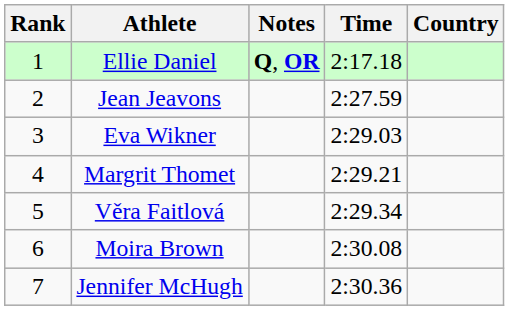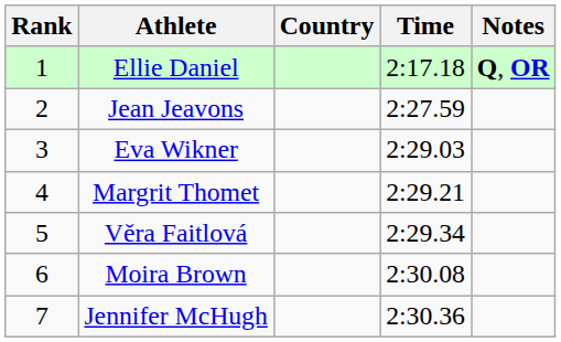 <table class="wikitable sortable" style="text-align:center">
 <tr>
 <th>Rank</th>
 <th>Athlete</th>
+<th>Country</th>
+<th>Time</th>
 <th>Notes</th>
-<th>Time</th>
-<th>Country</th>
 </tr>
 <tr bgcolor=ccffcc>
 <td>1</td>
 <td><a href='#'>Ellie Daniel</a></td>
+<td align=left></td>
+<td>2:17.18</td>
 <td><strong>Q</strong>, <strong><a href='#'>OR</a></strong></td>
-<td>2:17.18</td>
-<td align=left></td>
 </tr>
 <tr>
 <td>2</td>
 <td><a href='#'>Jean Jeavons</a></td>
+<td align=left></td>
+<td>2:27.59</td>
 <td></td>
-<td>2:27.59</td>
-<td align=left></td>
 </tr>
 <tr>
 <td>3</td>
 <td><a href='#'>Eva Wikner</a></td>
+<td align=left></td>
+<td>2:29.03</td>
 <td><strong> </strong></td>
-<td>2:29.03</td>
-<td align=left></td>
 </tr>
 <tr>
 <td>4</td>
 <td><a href='#'>Margrit Thomet</a></td>
+<td align=left></td>
+<td>2:29.21</td>
 <td><strong> </strong></td>
-<td>2:29.21</td>
-<td align=left></td>
 </tr>
 <tr>
 <td>5</td>
 <td><a href='#'>Věra Faitlová</a></td>
+<td align=left></td>
+<td>2:29.34</td>
 <td><strong> </strong></td>
-<td>2:29.34</td>
-<td align=left></td>
 </tr>
 <tr>
 <td>6</td>
 <td><a href='#'>Moira Brown</a></td>
+<td align=left></td>
+<td>2:30.08</td>
 <td><strong> </strong></td>
-<td>2:30.08</td>
-<td align=left></td>
 </tr>
 <tr>
 <td>7</td>
 <td><a href='#'>Jennifer McHugh</a></td>
+<td align=left></td>
+<td>2:30.36</td>
 <td><strong> </strong></td>
-<td>2:30.36</td>
-<td align=left></td>
 </tr>
 </table>
